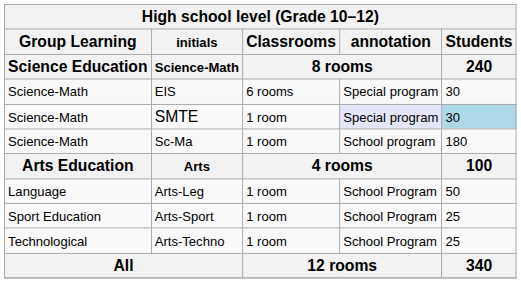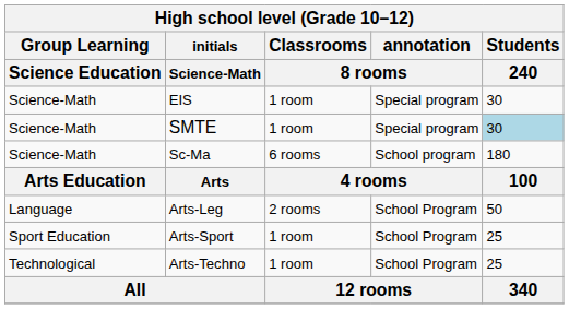 <table class="wikitable">
 <tr>
 <th colspan="5">High school level (Grade 10–12)</th>
 </tr>
 <tr>
 <th>Group Learning</th>
 <th><strong><small>initials</small></strong></th>
 <th>Classrooms</th>
 <th>annotation</th>
 <th>Students</th>
 </tr>
 <tr>
 <th><strong>Science Education</strong></th>
 <th><strong><small>Science-Math</small></strong></th>
 <th colspan="2">8 rooms</th>
 <th colspan="1">240</th>
 </tr>
 <tr>
 <td><small>Science-Math</small></td>
 <td><small>EIS</small></td>
-<td><small>6 rooms</small></td>
+<td><small>1 room</small></td>
 <td><small>Special program</small></td>
 <td><small>30</small></td>
 </tr>
 <tr>
 <td><small>Science-Math </small></td>
 <td>SMTE</td>
 <td><small>1 room</small></td>
-<td style="background: lavender;"><small>Special program</small></td>
+<td><small>Special program</small></td>
 <td style="background: lightblue;"><small>30</small></td>
 </tr>
 <tr>
 <td><small>Science-Math</small></td>
 <td><small>Sc-Ma</small></td>
-<td><small>1 room</small></td>
+<td><small>6 rooms</small></td>
 <td><small>School program</small></td>
 <td><small>180</small></td>
 </tr>
 <tr>
 <th><strong>Arts Education</strong></th>
 <th><small><strong>Arts</strong></small></th>
 <th colspan="2">4 rooms</th>
 <th colspan="1">100</th>
 </tr>
 <tr>
 <td><small>Language</small></td>
 <td><small>Arts-Leg</small></td>
-<td><small>1 room</small></td>
+<td><small>2 rooms</small></td>
 <td><small>School Program</small></td>
 <td><small>50</small></td>
 </tr>
 <tr>
 <td><small>Sport Education</small></td>
 <td><small>Arts-Sport</small></td>
 <td><small>1 room</small></td>
 <td><small>School Program</small></td>
 <td><small>25</small></td>
 </tr>
 <tr>
 <td><small>Technological</small></td>
 <td><small>Arts-Techno</small></td>
 <td><small>1 room</small></td>
 <td><small>School Program</small></td>
 <td><small>25</small></td>
 </tr>
 <tr>
 <th colspan="2">All</th>
 <th colspan="2">12 rooms</th>
 <th colspan="1">340</th>
 </tr>
 <tr>
 </tr>
 </table>
